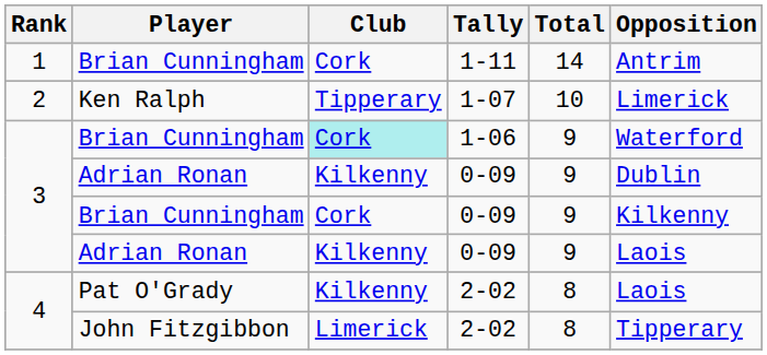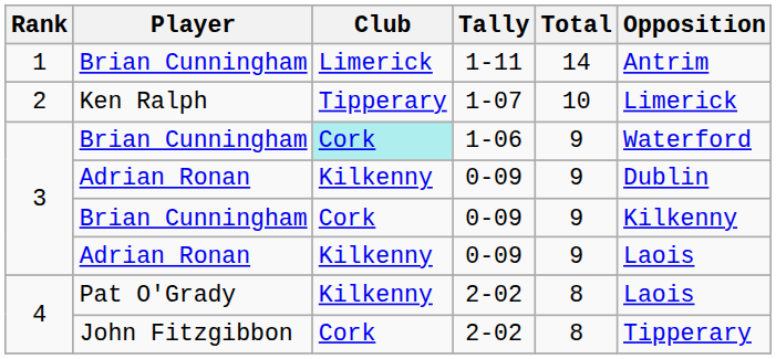 <table class="wikitable">
 <tr>
 <th>Rank</th>
 <th>Player</th>
 <th>Club</th>
 <th>Tally</th>
 <th>Total</th>
 <th>Opposition</th>
 </tr>
 <tr>
 <td rowspan="1" style="text-align:center;">1</td>
 <td><a href='#'>Brian Cunningham</a></td>
-<td><a href='#'>Cork</a></td>
+<td><a href='#'>Limerick</a></td>
 <td align=center>1-11</td>
 <td align=center>14</td>
 <td><a href='#'>Antrim</a></td>
 </tr>
 <tr>
 <td rowspan="1" style="text-align:center;">2</td>
 <td>Ken Ralph</td>
 <td><a href='#'>Tipperary</a></td>
 <td align=center>1-07</td>
 <td align=center>10</td>
 <td><a href='#'>Limerick</a></td>
 </tr>
 <tr>
 <td rowspan="4" style="text-align:center;">3</td>
 <td><a href='#'>Brian Cunningham</a></td>
 <td style="background: paleturquoise;"><a href='#'>Cork</a></td>
 <td align=center>1-06</td>
 <td align=center>9</td>
 <td><a href='#'>Waterford</a></td>
 </tr>
 <tr>
 <td><a href='#'>Adrian Ronan</a></td>
 <td><a href='#'>Kilkenny</a></td>
 <td align=center>0-09</td>
 <td align=center>9</td>
 <td><a href='#'>Dublin</a></td>
 </tr>
 <tr>
 <td><a href='#'>Brian Cunningham</a></td>
 <td><a href='#'>Cork</a></td>
 <td align=center>0-09</td>
 <td align=center>9</td>
 <td><a href='#'>Kilkenny</a></td>
 </tr>
 <tr>
 <td><a href='#'>Adrian Ronan</a></td>
 <td><a href='#'>Kilkenny</a></td>
 <td align=center>0-09</td>
 <td align=center>9</td>
 <td><a href='#'>Laois</a></td>
 </tr>
 <tr>
 <td rowspan="2" style="text-align:center;">4</td>
 <td>Pat O'Grady</td>
 <td><a href='#'>Kilkenny</a></td>
 <td align=center>2-02</td>
 <td align=center>8</td>
 <td><a href='#'>Laois</a></td>
 </tr>
 <tr>
 <td>John Fitzgibbon</td>
-<td><a href='#'>Limerick</a></td>
+<td><a href='#'>Cork</a></td>
 <td align=center>2-02</td>
 <td align=center>8</td>
 <td><a href='#'>Tipperary</a></td>
 </tr>
 </table>
